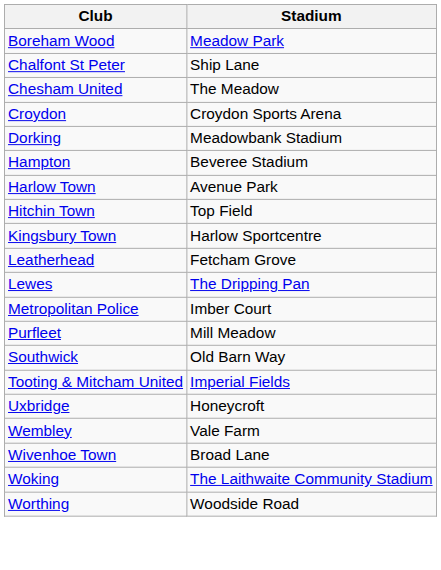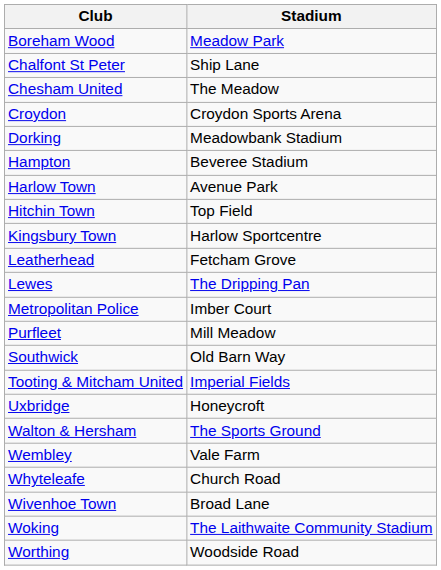 <table class="wikitable sortable">
 <tr>
 <th>Club</th>
 <th>Stadium</th>
 </tr>
 <tr>
 <td><a href='#'>Boreham Wood</a></td>
 <td><a href='#'>Meadow Park</a></td>
 </tr>
 <tr>
 <td><a href='#'>Chalfont St Peter</a></td>
 <td>Ship Lane</td>
 </tr>
 <tr>
 <td><a href='#'>Chesham United</a></td>
 <td>The Meadow</td>
 </tr>
 <tr>
 <td><a href='#'>Croydon</a></td>
 <td>Croydon Sports Arena</td>
 </tr>
 <tr>
 <td><a href='#'>Dorking</a></td>
 <td>Meadowbank Stadium</td>
 </tr>
 <tr>
 <td><a href='#'>Hampton</a></td>
 <td>Beveree Stadium</td>
 </tr>
 <tr>
 <td><a href='#'>Harlow Town</a></td>
 <td>Avenue Park</td>
 </tr>
 <tr>
 <td><a href='#'>Hitchin Town</a></td>
 <td>Top Field</td>
 </tr>
 <tr>
 <td><a href='#'>Kingsbury Town</a></td>
 <td>Harlow Sportcentre</td>
 </tr>
 <tr>
 <td><a href='#'>Leatherhead</a></td>
 <td>Fetcham Grove</td>
 </tr>
 <tr>
 <td><a href='#'>Lewes</a></td>
 <td><a href='#'>The Dripping Pan</a></td>
 </tr>
 <tr>
 <td><a href='#'>Metropolitan Police</a></td>
 <td>Imber Court</td>
 </tr>
 <tr>
 <td><a href='#'>Purfleet</a></td>
 <td>Mill Meadow</td>
 </tr>
 <tr>
 <td><a href='#'>Southwick</a></td>
 <td>Old Barn Way</td>
 </tr>
 <tr>
 <td><a href='#'>Tooting & Mitcham United</a></td>
 <td><a href='#'>Imperial Fields</a></td>
 </tr>
 <tr>
 <td><a href='#'>Uxbridge</a></td>
 <td>Honeycroft</td>
 </tr>
 <tr>
+<td><a href='#'>Walton & Hersham</a></td>
+<td><a href='#'>The Sports Ground</a></td>
+</tr>
+<tr>
 <td><a href='#'>Wembley</a></td>
 <td>Vale Farm</td>
+</tr>
+<tr>
+<td><a href='#'>Whyteleafe</a></td>
+<td>Church Road</td>
 </tr>
 <tr>
 <td><a href='#'>Wivenhoe Town</a></td>
 <td>Broad Lane</td>
 </tr>
 <tr>
 <td><a href='#'>Woking</a></td>
 <td><a href='#'>The Laithwaite Community Stadium</a></td>
 </tr>
 <tr>
 <td><a href='#'>Worthing</a></td>
 <td>Woodside Road</td>
 </tr>
 </table>
